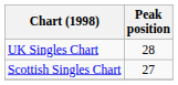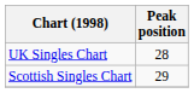 <table class="wikitable sortable">
 <tr>
 <th>Chart (1998)</th>
 <th>Peak<br>position</th>
 </tr>
 <tr>
 <td align="left"><a href='#'>UK Singles Chart</a></td>
 <td align="center">28</td>
 </tr>
 <tr>
 <td align="left"><a href='#'>Scottish Singles Chart</a></td>
-<td align="center">27</td>
+<td align="center">29</td>
 </tr>
 <tr>
 </tr>
 </table>
